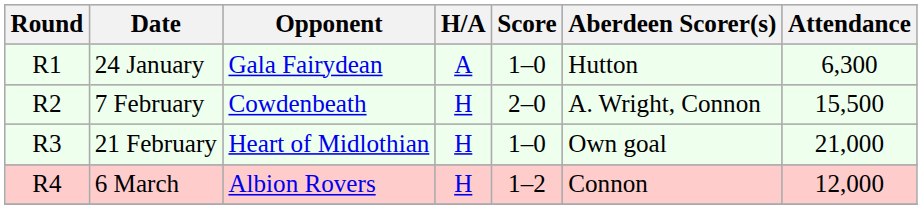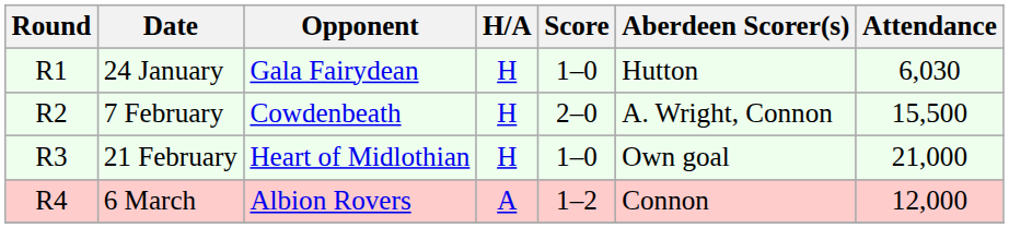 <table class="wikitable" style="text-align:center">
 <tr>
 <th>Round</th>
 <th>Date</th>
 <th>Opponent</th>
 <th>H/A</th>
 <th>Score</th>
 <th>Aberdeen Scorer(s)</th>
 <th>Attendance</th>
 </tr>
 <tr bgcolor=#EEFFEE>
 <td>R1</td>
 <td align=left>24 January</td>
 <td align=left><a href='#'>Gala Fairydean</a></td>
-<td><a href='#'>A</a></td>
+<td><a href='#'>H</a></td>
 <td>1–0</td>
 <td align=left>Hutton</td>
-<td>6,300</td>
+<td>6,030</td>
 </tr>
 <tr bgcolor=#EEFFEE>
 <td>R2</td>
 <td align=left>7 February</td>
 <td align=left><a href='#'>Cowdenbeath</a></td>
 <td><a href='#'>H</a></td>
 <td>2–0</td>
 <td align=left>A. Wright, Connon</td>
 <td>15,500</td>
 </tr>
 <tr bgcolor=#EEFFEE>
 <td>R3</td>
 <td align=left>21 February</td>
 <td align=left><a href='#'>Heart of Midlothian</a></td>
 <td><a href='#'>H</a></td>
 <td>1–0</td>
 <td align=left>Own goal</td>
 <td>21,000</td>
 </tr>
 <tr bgcolor=#FFCCCC>
 <td>R4</td>
 <td align=left>6 March</td>
 <td align=left><a href='#'>Albion Rovers</a></td>
-<td><a href='#'>H</a></td>
+<td><a href='#'>A</a></td>
 <td>1–2</td>
 <td align=left>Connon</td>
 <td>12,000</td>
 </tr>
 <tr>
 </tr>
 </table>
